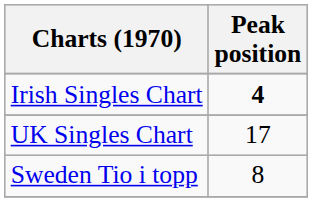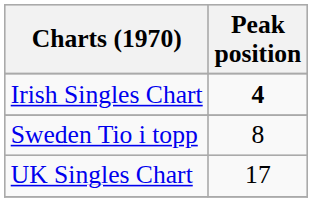 <table class="wikitable sortable">
 <tr>
 <th>Charts (1970)</th>
 <th>Peak<br>position</th>
 </tr>
 <tr>
 </tr>
 <tr>
 </tr>
 <tr>
 <td><a href='#'>Irish Singles Chart</a></td>
 <td style="text-align:center;"><strong>4</strong></td>
 </tr>
 <tr>
 </tr>
 <tr>
+<td><a href='#'>Sweden Tio i topp</a></td>
+<td style="text-align:center;">8</td>
+</tr>
+<tr>
 <td><a href='#'>UK Singles Chart</a></td>
 <td style="text-align:center;">17</td>
 </tr>
 <tr>
-<td><a href='#'>Sweden Tio i topp</a></td>
-<td style="text-align:center;">8</td>
-</tr>
-<tr>
 </tr>
 </table>
